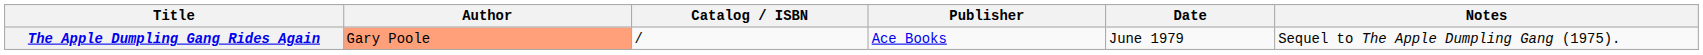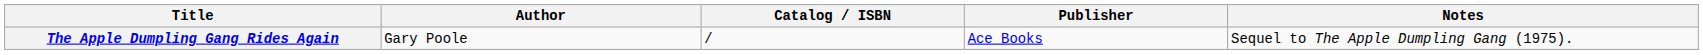 <table class="wikitable sortable" style="width:100%;">
 <tr>
 <th width=20%>Title</th>
 <th width=17%>Author</th>
 <th width=14%>Catalog / ISBN</th>
 <th width=14%>Publisher</th>
-<th width=10%>Date</th>
 <th width=25%>Notes</th>
 </tr>
 <tr>
 <th><em><a href='#'>The Apple Dumpling Gang Rides Again</a></em></th>
-<td style="background: lightsalmon;">Gary Poole</td>
+<td>Gary Poole</td>
 <td> / </td>
 <td><a href='#'>Ace Books</a></td>
-<td>June 1979</td>
 <td>Sequel to <em>The Apple Dumpling Gang</em> (1975).</td>
 </tr>
 </table>
